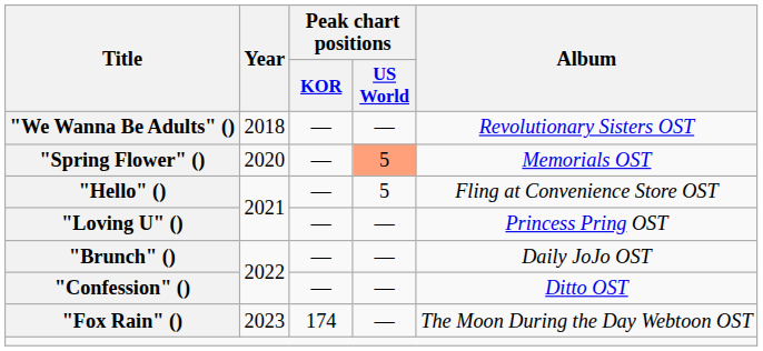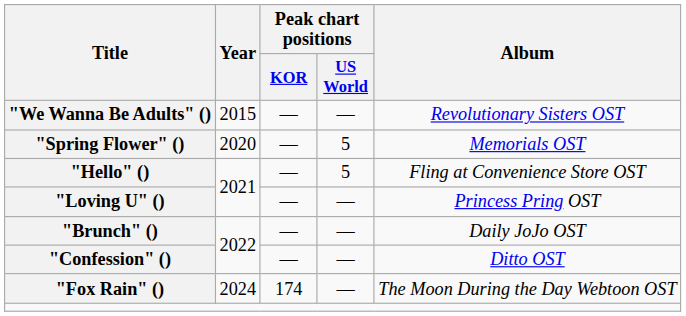 <table class="wikitable plainrowheaders" style="text-align:center">
 <tr>
 <th scope="col" rowspan="2">Title</th>
 <th scope="col" rowspan="2">Year</th>
 <th scope="col" colspan="2">Peak chart<br>positions</th>
 <th scope="col" rowspan="2">Album</th>
 </tr>
 <tr>
 <th scope="col" style="font-size:90%; width:3em"><a href='#'>KOR</a><br></th>
 <th scope="col" style="font-size:90%; width:3em"><a href='#'>US<br>World</a><br></th>
 </tr>
 <tr>
 <th scope="row">"We Wanna Be Adults" ()</th>
-<td>2018</td>
+<td>2015</td>
 <td>—</td>
 <td>—</td>
 <td><em><a href='#'>Revolutionary Sisters OST</a></em></td>
 </tr>
 <tr>
 <th scope="row">"Spring Flower" ()</th>
 <td>2020</td>
 <td>—</td>
-<td style="background: lightsalmon;">5</td>
+<td>5</td>
 <td><em><a href='#'>Memorials OST</a></em></td>
 </tr>
 <tr>
 <th scope="row">"Hello" ()<br></th>
 <td rowspan="2">2021</td>
 <td>—</td>
 <td>5</td>
 <td><em>Fling at Convenience Store OST</em></td>
 </tr>
 <tr>
 <th scope="row">"Loving U" ()</th>
 <td>—</td>
 <td>—</td>
 <td><em><a href='#'>Princess Pring</a> OST</em></td>
 </tr>
 <tr>
 <th scope="row">"Brunch" ()</th>
 <td rowspan="2">2022</td>
 <td>—</td>
 <td>—</td>
 <td><em>Daily JoJo OST</em></td>
 </tr>
 <tr>
 <th scope="row">"Confession" ()</th>
 <td>—</td>
 <td>—</td>
 <td><em><a href='#'>Ditto OST</a></em></td>
 </tr>
 <tr>
 <th scope="row">"Fox Rain" ()</th>
-<td>2023</td>
+<td>2024</td>
 <td>174</td>
 <td>—</td>
 <td><em>The Moon During the Day Webtoon OST</em></td>
 </tr>
 <tr>
 <td colspan="6"></td>
 </tr>
 </table>
